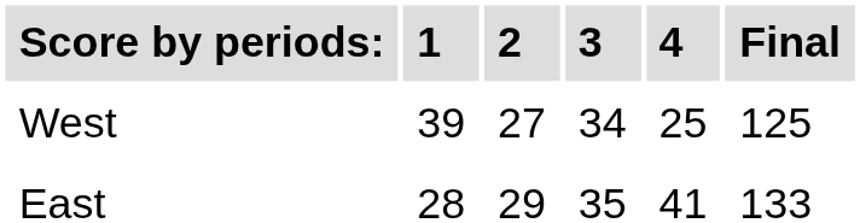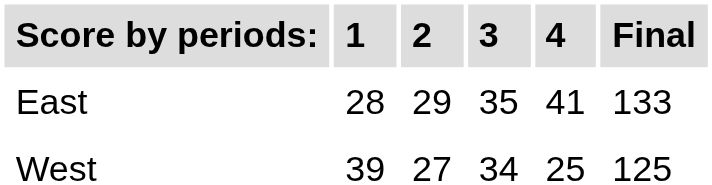 <table cellpadding=5>
 <tr bgcolor="#dddddd">
 <td><strong>Score by periods:</strong></td>
 <td><strong>1</strong></td>
 <td><strong>2</strong></td>
 <td><strong>3</strong></td>
 <td><strong>4</strong></td>
 <td><strong>Final</strong></td>
 </tr>
 <tr>
+<td>East</td>
+<td>28</td>
+<td>29</td>
+<td>35</td>
+<td>41</td>
+<td>133</td>
+</tr>
+<tr>
 <td>West</td>
 <td>39</td>
 <td>27</td>
 <td>34</td>
 <td>25</td>
 <td>125</td>
 </tr>
 <tr>
-<td>East</td>
-<td>28</td>
-<td>29</td>
-<td>35</td>
-<td>41</td>
-<td>133</td>
-</tr>
-<tr>
 </tr>
 </table>
